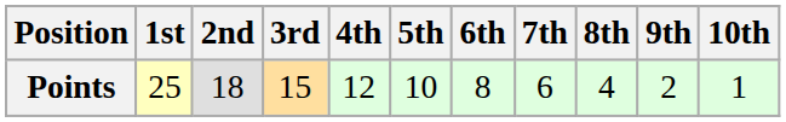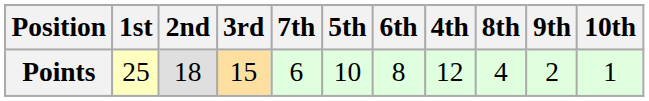 <table class="wikitable" style="font-size: 85%">
 <tr>
 <th>Position</th>
 <th>1st</th>
 <th>2nd</th>
 <th>3rd</th>
-<th>4th</th>
+<th>7th</th>
 <th>5th</th>
 <th>6th</th>
-<th>7th</th>
+<th>4th</th>
 <th>8th</th>
 <th>9th</th>
 <th>10th</th>
 </tr>
 <tr align="center">
 <th>Points</th>
 <td style="background:#FFFFBF;">25</td>
 <td style="background:#DFDFDF;">18</td>
 <td style="background:#FFDF9F;">15</td>
-<td style="background:#DFFFDF;">12</td>
+<td style="background:#DFFFDF;">6</td>
 <td style="background:#DFFFDF;">10</td>
 <td style="background:#DFFFDF;">8</td>
-<td style="background:#DFFFDF;">6</td>
+<td style="background:#DFFFDF;">12</td>
 <td style="background:#DFFFDF;">4</td>
 <td style="background:#DFFFDF;">2</td>
 <td style="background:#DFFFDF;">1</td>
 </tr>
 </table>
